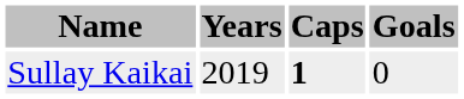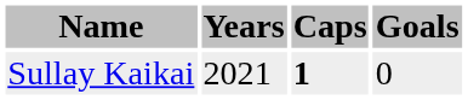 <table class="toccolours">
 <tr>
 <th bgcolor=silver>Name</th>
 <th bgcolor=silver>Years</th>
 <th bgcolor=silver>Caps</th>
 <th bgcolor=silver>Goals</th>
 </tr>
 <tr bgcolor=#eeeeee>
 <td><a href='#'>Sullay Kaikai</a></td>
-<td>2019</td>
+<td>2021</td>
 <td><strong>1</strong></td>
 <td>0</td>
 </tr>
 </table>
